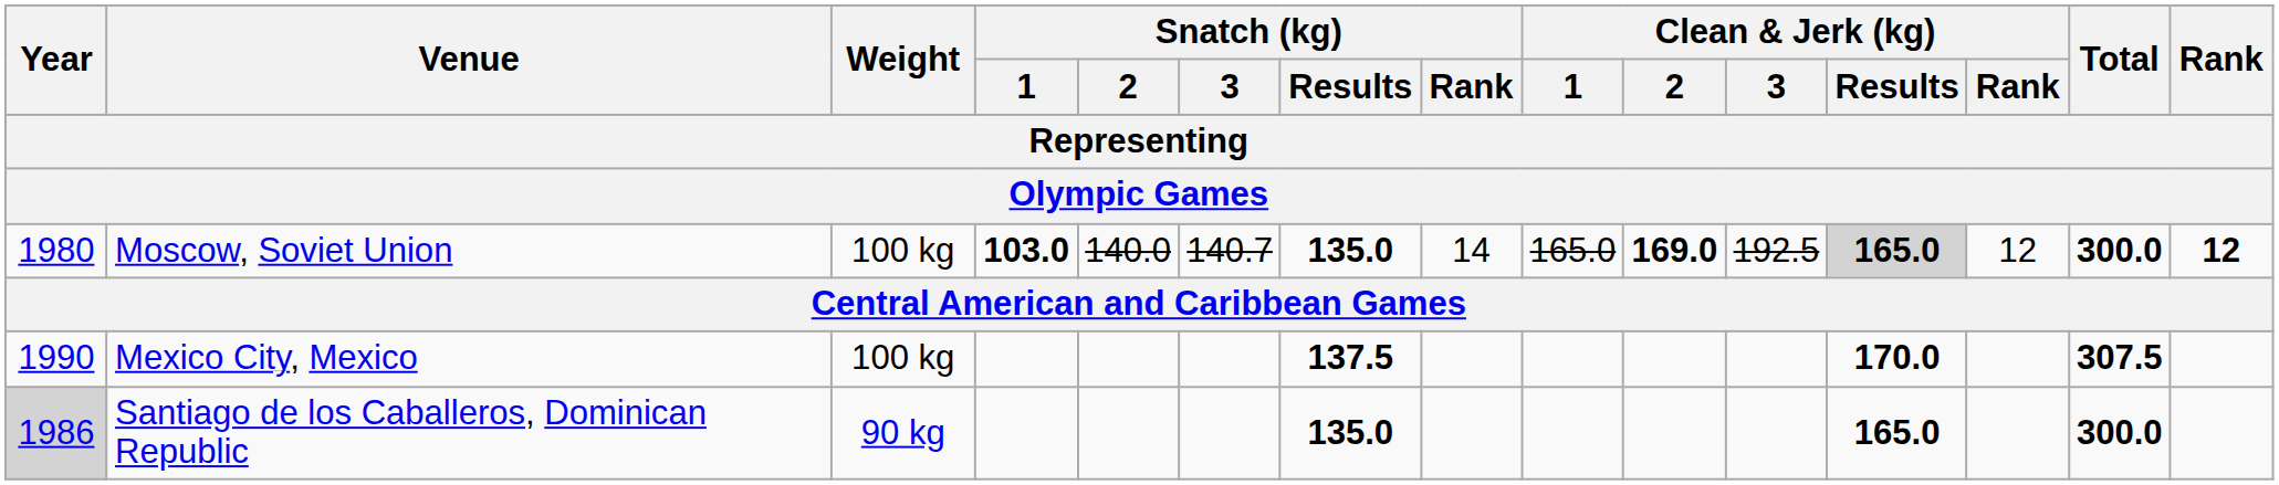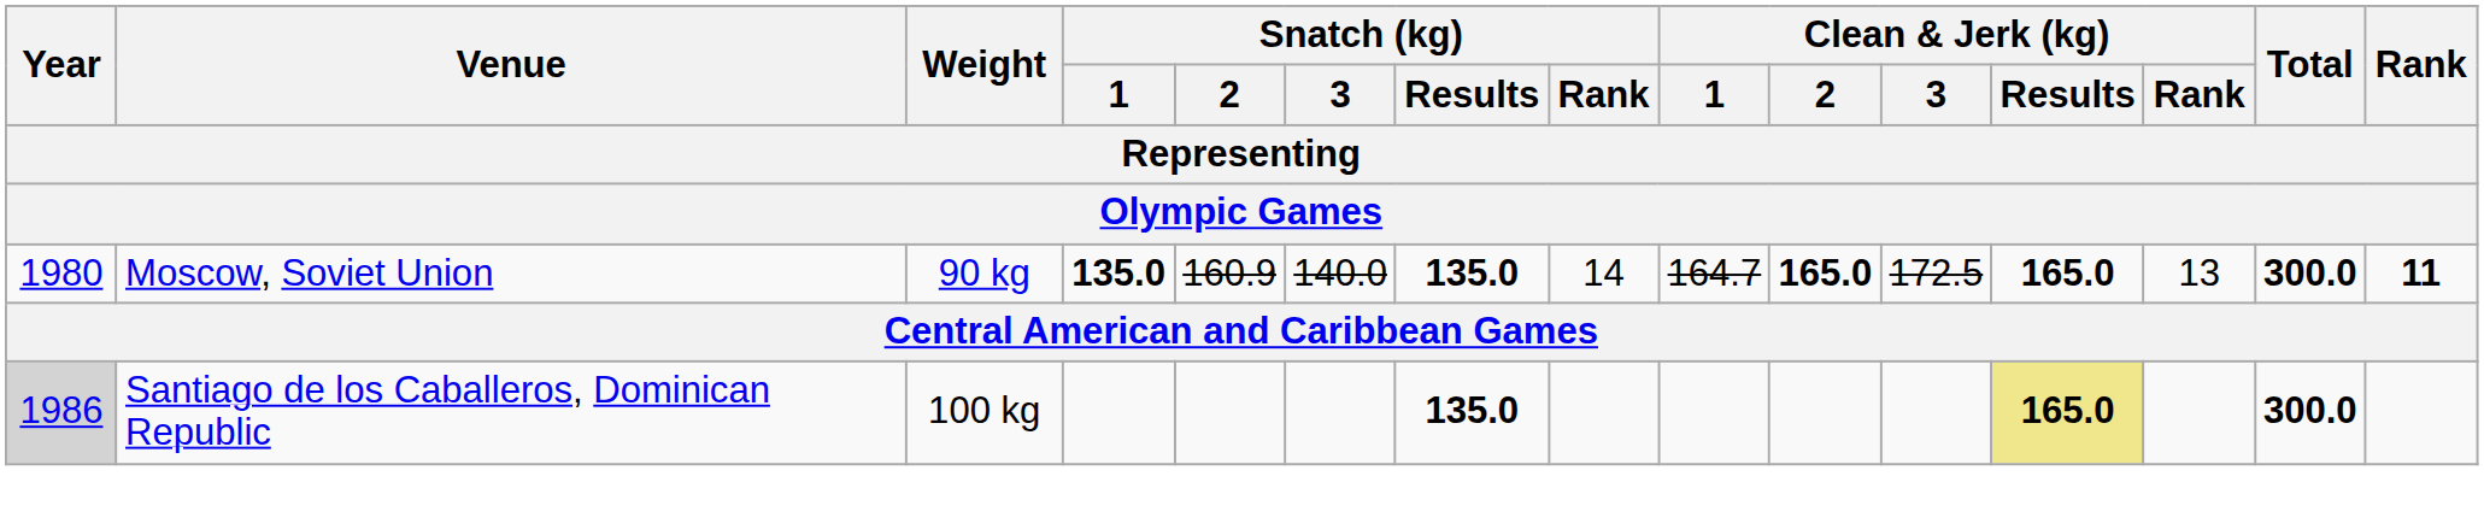 <table class = "wikitable" style="text-align:center;">
 <tr>
 <th rowspan=2 width=40>Year</th>
 <th rowspan=2 width=330>Venue</th>
 <th rowspan=2 width=60>Weight</th>
 <th colspan=5>Snatch (kg)</th>
 <th colspan=5>Clean & Jerk (kg)</th>
 <th rowspan=2 width=40>Total</th>
 <th rowspan=2 width=40>Rank</th>
 </tr>
 <tr>
 <th width=40>1</th>
 <th width=40>2</th>
 <th width=40>3</th>
 <th width=40>Results</th>
 <th width=40>Rank</th>
 <th width=40>1</th>
 <th width=40>2</th>
 <th width=40>3</th>
 <th width=40>Results</th>
 <th width=40>Rank</th>
 </tr>
 <tr>
 <th colspan=15>Representing </th>
 </tr>
 <tr>
 <th colspan=15><a href='#'>Olympic Games</a></th>
 </tr>
 <tr>
 <td><a href='#'>1980</a></td>
 <td align=left> <a href='#'>Moscow</a>, <a href='#'>Soviet Union</a></td>
-<td>100 kg</td>
-<td><strong>103.0</strong></td>
+<td><a href='#'>90 kg</a></td>
+<td><strong>135.0</strong></td>
+<td><s>160.9</s></td>
 <td><s>140.0</s></td>
-<td><s>140.7</s></td>
 <td><strong>135.0</strong></td>
 <td>14</td>
-<td><s>165.0</s></td>
-<td><strong>169.0</strong></td>
-<td><s>192.5</s></td>
-<td style="background: lightgrey;"><strong>165.0</strong></td>
-<td>12</td>
+<td><s>164.7</s></td>
+<td><strong>165.0</strong></td>
+<td><s>172.5</s></td>
+<td><strong>165.0</strong></td>
+<td>13</td>
 <td><strong>300.0</strong></td>
-<td><strong>12</strong></td>
+<td><strong>11</strong></td>
 </tr>
 <tr>
 <th colspan=15><a href='#'>Central American and Caribbean Games</a></th>
 </tr>
 <tr>
-<td><a href='#'>1990</a></td>
-<td align=left> <a href='#'>Mexico City</a>, <a href='#'>Mexico</a></td>
-<td>100 kg</td>
-<td></td>
-<td></td>
-<td></td>
-<td><strong>137.5</strong></td>
-<td><strong></strong></td>
-<td></td>
-<td></td>
-<td></td>
-<td><strong>170.0</strong></td>
-<td><strong></strong></td>
-<td><strong>307.5</strong></td>
-<td><strong></strong></td>
-</tr>
-<tr>
 <td style="background: lightgrey;"><a href='#'>1986</a></td>
 <td align=left> <a href='#'>Santiago de los Caballeros</a>, <a href='#'>Dominican Republic</a></td>
-<td><a href='#'>90 kg</a></td>
+<td>100 kg</td>
 <td></td>
 <td></td>
 <td></td>
 <td><strong>135.0</strong></td>
 <td><strong></strong></td>
 <td></td>
 <td></td>
 <td></td>
-<td><strong>165.0</strong></td>
+<td style="background: khaki;"><strong>165.0</strong></td>
 <td><strong></strong></td>
 <td><strong>300.0</strong></td>
 <td><strong></strong></td>
 </tr>
 </table>
